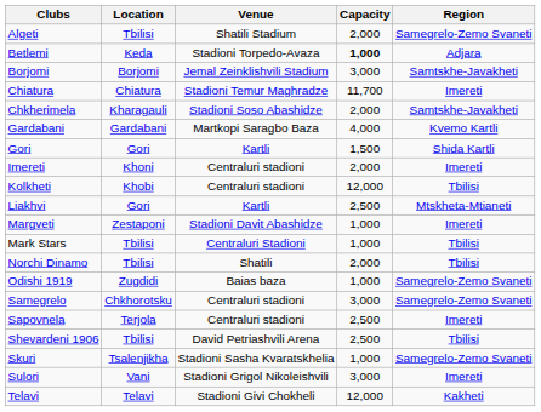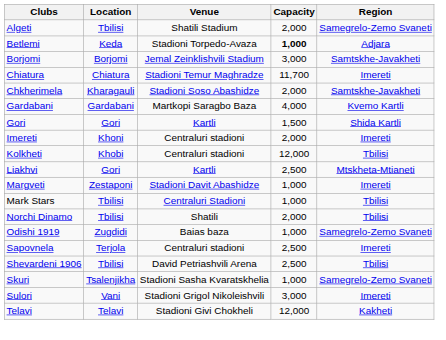 <table class="wikitable sortable" style="text-align:center;">
 <tr>
 <th>Clubs</th>
 <th>Location</th>
 <th>Venue</th>
 <th>Capacity</th>
 <th>Region</th>
 </tr>
 <tr>
 <td style="text-align:left;"><a href='#'>Algeti</a></td>
 <td><a href='#'>Tbilisi</a></td>
 <td>Shatili Stadium</td>
 <td>2,000</td>
 <td><a href='#'>Samegrelo-Zemo Svaneti</a></td>
 </tr>
 <tr>
 <td style="text-align:left;"><a href='#'>Betlemi</a></td>
 <td><a href='#'>Keda</a></td>
 <td>Stadioni Torpedo-Avaza</td>
 <td><strong>1,000</strong></td>
 <td><a href='#'>Adjara</a></td>
 </tr>
 <tr>
 <td style="text-align:left;"><a href='#'>Borjomi</a></td>
 <td><a href='#'>Borjomi</a></td>
 <td><a href='#'>Jemal Zeinklishvili Stadium</a></td>
 <td>3,000</td>
 <td><a href='#'>Samtskhe-Javakheti</a></td>
 </tr>
 <tr>
 <td style="text-align:left;"><a href='#'>Chiatura</a></td>
 <td><a href='#'>Chiatura</a></td>
 <td><a href='#'>Stadioni Temur Maghradze</a></td>
 <td>11,700</td>
 <td><a href='#'>Imereti</a></td>
 </tr>
 <tr>
 <td style="text-align:left;"><a href='#'>Chkherimela</a></td>
 <td><a href='#'>Kharagauli</a></td>
 <td><a href='#'>Stadioni Soso Abashidze</a></td>
 <td>2,000</td>
 <td><a href='#'>Samtskhe-Javakheti</a></td>
 </tr>
 <tr>
 <td style="text-align:left;"><a href='#'>Gardabani</a></td>
 <td><a href='#'>Gardabani</a></td>
 <td>Martkopi Saragbo Baza</td>
 <td>4,000</td>
 <td><a href='#'>Kvemo Kartli</a></td>
 </tr>
 <tr>
 <td style="text-align:left;"><a href='#'>Gori</a></td>
 <td><a href='#'>Gori</a></td>
 <td><a href='#'>Kartli</a></td>
 <td>1,500</td>
 <td><a href='#'>Shida Kartli</a></td>
 </tr>
 <tr>
 <td style="text-align:left;"><a href='#'>Imereti</a></td>
 <td><a href='#'>Khoni</a></td>
 <td>Centraluri stadioni</td>
 <td>2,000</td>
 <td><a href='#'>Imereti</a></td>
 </tr>
 <tr>
 <td style="text-align:left;"><a href='#'>Kolkheti</a></td>
 <td><a href='#'>Khobi</a></td>
 <td>Centraluri stadioni</td>
 <td>12,000</td>
 <td><a href='#'>Tbilisi</a></td>
 </tr>
 <tr>
 <td style="text-align:left;"><a href='#'>Liakhvi</a></td>
 <td><a href='#'>Gori</a></td>
 <td><a href='#'>Kartli</a></td>
 <td>2,500</td>
 <td><a href='#'>Mtskheta-Mtianeti</a></td>
 </tr>
 <tr>
 <td style="text-align:left;"><a href='#'>Margveti</a></td>
 <td><a href='#'>Zestaponi</a></td>
 <td><a href='#'>Stadioni Davit Abashidze</a></td>
 <td>1,000</td>
 <td><a href='#'>Imereti</a></td>
 </tr>
 <tr>
 <td style="text-align:left;">Mark Stars</td>
 <td><a href='#'>Tbilisi</a></td>
 <td><a href='#'>Centraluri Stadioni</a></td>
 <td>1,000</td>
 <td><a href='#'>Tbilisi</a></td>
 </tr>
 <tr>
 <td style="text-align:left;"><a href='#'>Norchi Dinamo</a></td>
 <td><a href='#'>Tbilisi</a></td>
 <td>Shatili</td>
 <td>2,000</td>
 <td><a href='#'>Tbilisi</a></td>
 </tr>
 <tr>
 <td style="text-align:left;"><a href='#'>Odishi 1919</a></td>
 <td><a href='#'>Zugdidi</a></td>
 <td>Baias baza</td>
 <td>1,000</td>
 <td><a href='#'>Samegrelo-Zemo Svaneti</a></td>
 </tr>
 <tr>
-<td style="text-align:left;"><a href='#'>Samegrelo</a></td>
-<td><a href='#'>Chkhorotsku</a></td>
-<td>Centraluri stadioni</td>
-<td>3,000</td>
-<td><a href='#'>Samegrelo-Zemo Svaneti</a></td>
-</tr>
-<tr>
 <td style="text-align:left;"><a href='#'>Sapovnela</a></td>
 <td><a href='#'>Terjola</a></td>
 <td>Centraluri stadioni</td>
 <td>2,500</td>
 <td><a href='#'>Imereti</a></td>
 </tr>
 <tr>
 <td style="text-align:left;"><a href='#'>Shevardeni 1906</a></td>
 <td><a href='#'>Tbilisi</a></td>
 <td>David Petriashvili Arena</td>
 <td>2,500</td>
 <td><a href='#'>Tbilisi</a></td>
 </tr>
 <tr>
 <td style="text-align:left;"><a href='#'>Skuri</a></td>
 <td><a href='#'>Tsalenjikha</a></td>
 <td>Stadioni Sasha Kvaratskhelia</td>
 <td>1,000</td>
 <td><a href='#'>Samegrelo-Zemo Svaneti</a></td>
 </tr>
 <tr>
 <td style="text-align:left;"><a href='#'>Sulori</a></td>
 <td><a href='#'>Vani</a></td>
 <td>Stadioni Grigol Nikoleishvili</td>
 <td>3,000</td>
 <td><a href='#'>Imereti</a></td>
 </tr>
 <tr>
 <td style="text-align:left;"><a href='#'>Telavi</a></td>
 <td><a href='#'>Telavi</a></td>
 <td>Stadioni Givi Chokheli</td>
 <td>12,000</td>
 <td><a href='#'>Kakheti</a></td>
 </tr>
 </table>
